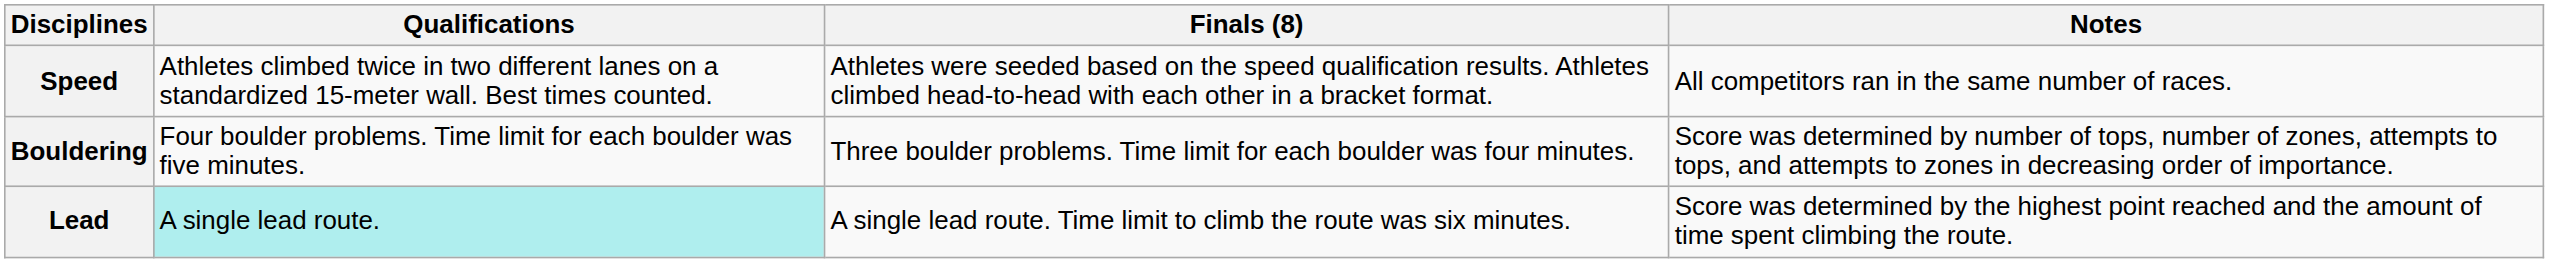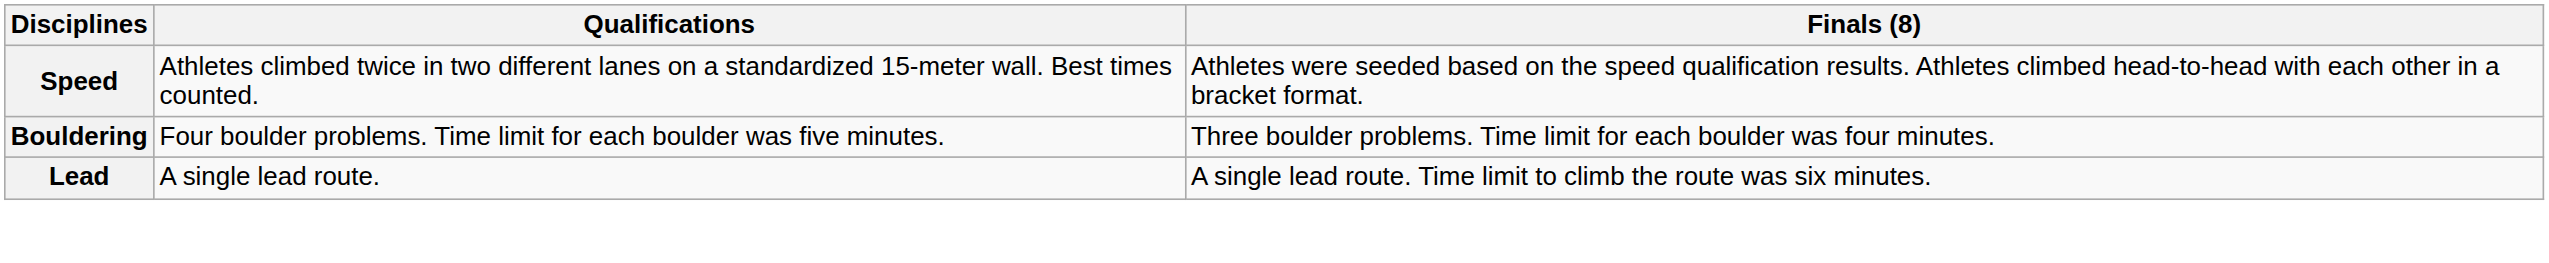 <table class="wikitable">
 <tr>
 <th>Disciplines</th>
 <th>Qualifications</th>
 <th>Finals (8)</th>
-<th>Notes</th>
 </tr>
 <tr>
 <th>Speed</th>
 <td>Athletes climbed twice in two different lanes on a standardized 15-meter wall. Best times counted.</td>
 <td>Athletes were seeded based on the speed qualification results. Athletes climbed head-to-head with each other in a bracket format.</td>
-<td>All competitors ran in the same number of races.</td>
 </tr>
 <tr>
 <th>Bouldering</th>
 <td>Four boulder problems. Time limit for each boulder was five minutes.</td>
 <td>Three boulder problems. Time limit for each boulder was four minutes.</td>
-<td>Score was determined by number of tops, number of zones, attempts to tops, and attempts to zones in decreasing order of importance.</td>
 </tr>
 <tr>
 <th>Lead</th>
-<td style="background: paleturquoise;">A single lead route.</td>
+<td>A single lead route.</td>
 <td>A single lead route. Time limit to climb the route was six minutes.</td>
-<td>Score was determined by the highest point reached and the amount of time spent climbing the route.</td>
 </tr>
 </table>
